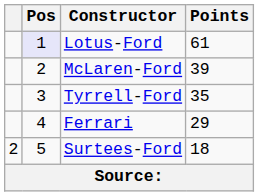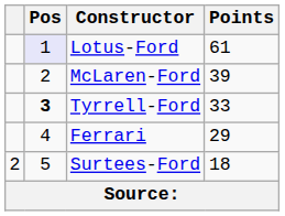 <table class="wikitable" style="font-size: 95%;">
 <tr>
 <th></th>
 <th>Pos</th>
 <th>Constructor</th>
 <th>Points</th>
 </tr>
 <tr>
 <td align="left"></td>
 <td align="center" style="background: lavender;">1</td>
 <td> <a href='#'>Lotus</a>-<a href='#'>Ford</a></td>
 <td align="left">61</td>
 </tr>
 <tr>
 <td align="left"></td>
 <td align="center">2</td>
 <td> <a href='#'>McLaren</a>-<a href='#'>Ford</a></td>
 <td align="left">39</td>
 </tr>
 <tr>
 <td align="left"></td>
-<td align="center">3</td>
+<td align="center"><strong>3</strong></td>
 <td> <a href='#'>Tyrrell</a>-<a href='#'>Ford</a></td>
-<td align="left">35</td>
+<td align="left">33</td>
 </tr>
 <tr>
 <td align="left"></td>
 <td align="center">4</td>
 <td> <a href='#'>Ferrari</a></td>
 <td align="left">29</td>
 </tr>
 <tr>
 <td align="left"> 2</td>
 <td align="center">5</td>
 <td> <a href='#'>Surtees</a>-<a href='#'>Ford</a></td>
 <td align="left">18</td>
 </tr>
 <tr>
 <th colspan=4>Source: </th>
 </tr>
 </table>
